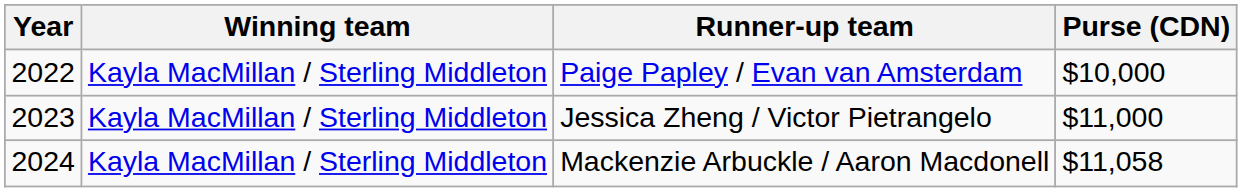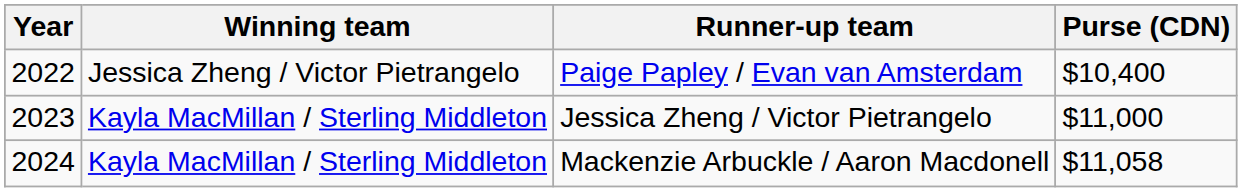 <table class="wikitable">
 <tr>
 <th scope="col">Year</th>
 <th scope="col">Winning team</th>
 <th scope="col">Runner-up team</th>
 <th scope="col">Purse (CDN)</th>
 </tr>
 <tr>
 <td>2022</td>
-<td> <a href='#'>Kayla MacMillan</a> / <a href='#'>Sterling Middleton</a></td>
+<td> Jessica Zheng / Victor Pietrangelo</td>
 <td> <a href='#'>Paige Papley</a> / <a href='#'>Evan van Amsterdam</a></td>
-<td>$10,000</td>
+<td>$10,400</td>
 </tr>
 <tr>
 <td>2023</td>
 <td> <a href='#'>Kayla MacMillan</a> / <a href='#'>Sterling Middleton</a></td>
 <td> Jessica Zheng / Victor Pietrangelo</td>
 <td>$11,000</td>
 </tr>
 <tr>
 <td>2024</td>
 <td> <a href='#'>Kayla MacMillan</a> / <a href='#'>Sterling Middleton</a></td>
 <td> Mackenzie Arbuckle / Aaron Macdonell</td>
 <td>$11,058</td>
 </tr>
 </table>
